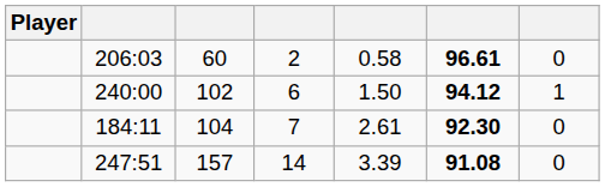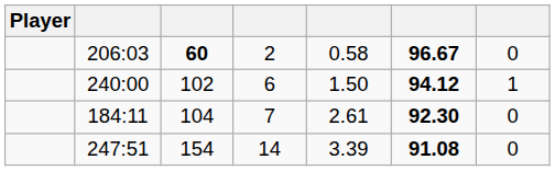 <table class="wikitable sortable" style="text-align:center;">
 <tr>
 <th>Player</th>
 <th width="60px"></th>
 <th width="50px"></th>
 <th width="50px"></th>
 <th width="60px"></th>
 <th width="60px"></th>
 <th width="50px"></th>
 </tr>
 <tr>
 <td align=left> </td>
 <td>206:03</td>
-<td>60</td>
+<td><strong>60</strong></td>
 <td>2</td>
 <td>0.58</td>
-<td><strong>96.61</strong></td>
+<td><strong>96.67</strong></td>
 <td>0</td>
 </tr>
 <tr>
 <td align=left> </td>
 <td>240:00</td>
 <td>102</td>
 <td>6</td>
 <td>1.50</td>
 <td><strong>94.12</strong></td>
 <td>1</td>
 </tr>
 <tr>
 <td align=left> </td>
 <td>184:11</td>
 <td>104</td>
 <td>7</td>
 <td>2.61</td>
 <td><strong>92.30</strong></td>
 <td>0</td>
 </tr>
 <tr>
 <td align=left> </td>
 <td>247:51</td>
-<td>157</td>
+<td>154</td>
 <td>14</td>
 <td>3.39</td>
 <td><strong>91.08</strong></td>
 <td>0</td>
 </tr>
 </table>
